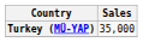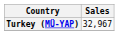 <table class="wikitable plainrowheaders">
 <tr>
 <th scope="col">Country</th>
 <th scope="col">Sales</th>
 </tr>
 <tr>
 <th scope="row">Turkey (<a href='#'>MÜ-YAP</a>)</th>
-<td>35,000</td>
+<td>32,967</td>
 </tr>
 <tr>
 </tr>
 </table>
